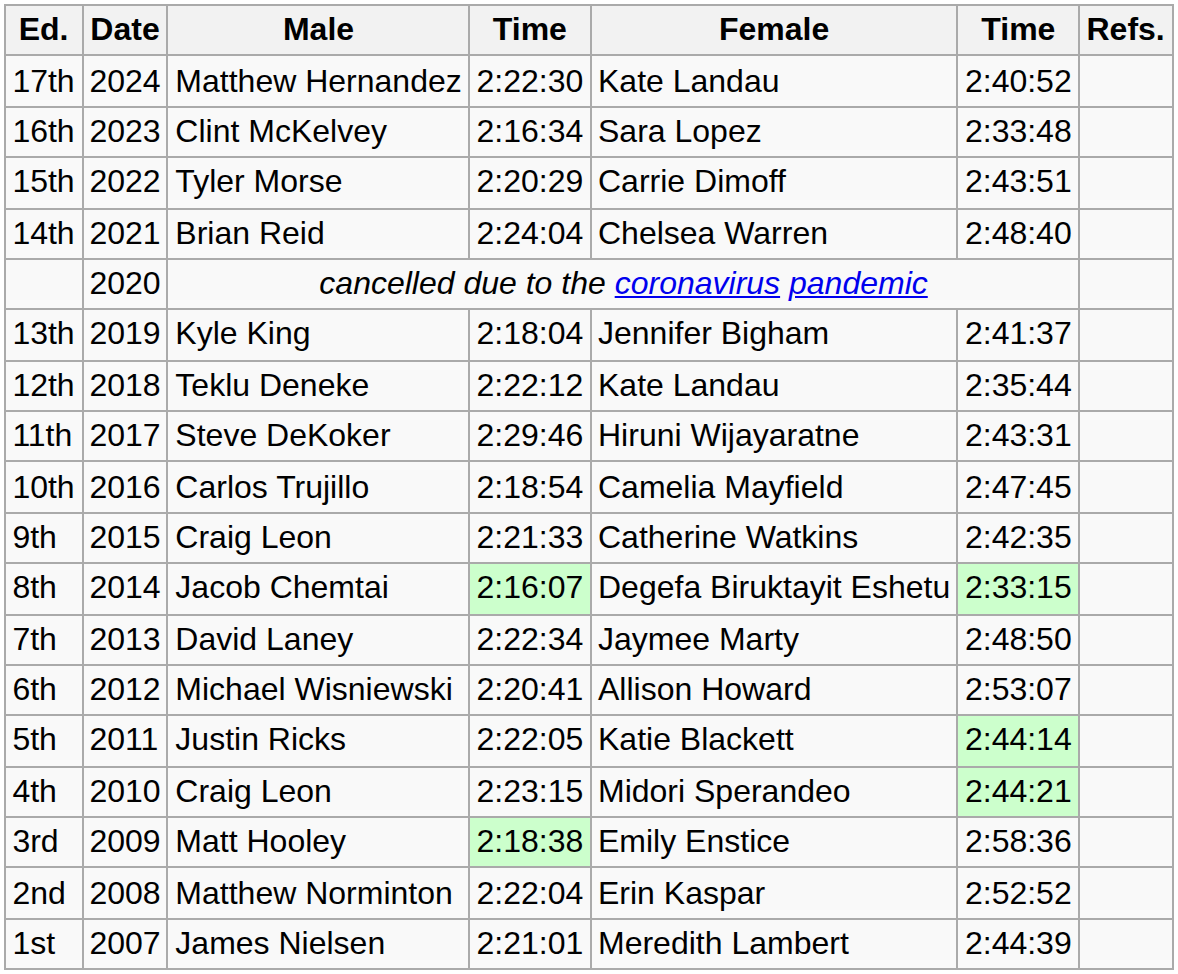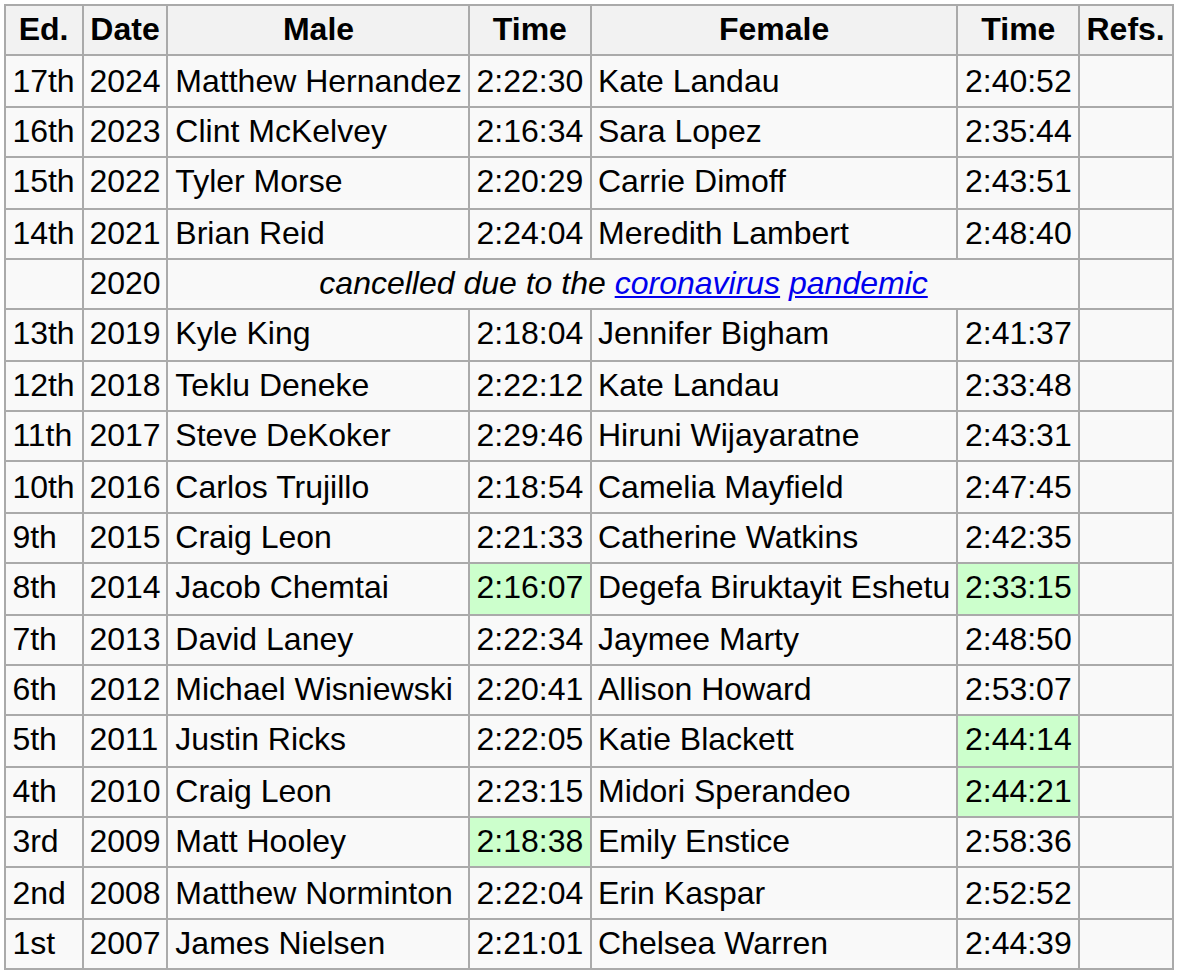 <table class="wikitable sortable">
 <tr>
 <th scope="col">Ed.</th>
 <th scope="col" data-sort-type="text">Date</th>
 <th scope="col">Male</th>
 <th scope="col">Time</th>
 <th scope="col">Female</th>
 <th scope="col">Time</th>
 <th scope="col">Refs. </th>
 </tr>
 <tr>
 <td>17th</td>
 <td>2024</td>
 <td>Matthew Hernandez</td>
 <td>2:22:30</td>
 <td>Kate Landau</td>
 <td>2:40:52</td>
 <td></td>
 </tr>
 <tr>
 <td>16th</td>
 <td>2023</td>
 <td>Clint McKelvey</td>
 <td>2:16:34</td>
 <td>Sara Lopez</td>
-<td>2:33:48</td>
+<td>2:35:44</td>
 <td></td>
 </tr>
 <tr>
 <td>15th</td>
 <td>2022</td>
 <td>Tyler Morse</td>
 <td>2:20:29</td>
 <td>Carrie Dimoff</td>
 <td>2:43:51</td>
 <td></td>
 </tr>
 <tr>
 <td>14th</td>
 <td>2021</td>
 <td>Brian Reid</td>
 <td>2:24:04</td>
-<td>Chelsea Warren</td>
+<td>Meredith Lambert</td>
 <td>2:48:40</td>
 <td></td>
 </tr>
 <tr>
 <td></td>
 <td>2020</td>
 <td colspan="4" align="center" ><em>cancelled due to the <a href='#'>coronavirus</a> <a href='#'>pandemic</a></em></td>
 <td></td>
 </tr>
 <tr>
 <td>13th</td>
 <td>2019</td>
 <td>Kyle King</td>
 <td>2:18:04</td>
 <td>Jennifer Bigham</td>
 <td>2:41:37</td>
 <td></td>
 </tr>
 <tr>
 <td>12th</td>
 <td>2018</td>
 <td>Teklu Deneke</td>
 <td>2:22:12</td>
 <td>Kate Landau</td>
-<td>2:35:44</td>
+<td>2:33:48</td>
 <td></td>
 </tr>
 <tr>
 <td>11th</td>
 <td>2017</td>
 <td>Steve DeKoker</td>
 <td>2:29:46</td>
 <td>Hiruni Wijayaratne</td>
 <td>2:43:31</td>
 <td></td>
 </tr>
 <tr>
 <td>10th</td>
 <td>2016</td>
 <td>Carlos Trujillo</td>
 <td>2:18:54</td>
 <td>Camelia Mayfield</td>
 <td>2:47:45</td>
 <td></td>
 </tr>
 <tr>
 <td>9th</td>
 <td>2015</td>
 <td>Craig Leon</td>
 <td>2:21:33</td>
 <td>Catherine Watkins</td>
 <td>2:42:35</td>
 <td></td>
 </tr>
 <tr>
 <td>8th</td>
 <td>2014</td>
 <td>Jacob Chemtai</td>
 <td bgcolor="#CCFFCC">2:16:07</td>
 <td>Degefa Biruktayit Eshetu</td>
 <td bgcolor="#CCFFCC">2:33:15</td>
 <td></td>
 </tr>
 <tr>
 <td>7th</td>
 <td>2013</td>
 <td>David Laney</td>
 <td>2:22:34</td>
 <td>Jaymee Marty</td>
 <td>2:48:50</td>
 <td></td>
 </tr>
 <tr>
 <td>6th</td>
 <td>2012</td>
 <td>Michael Wisniewski</td>
 <td>2:20:41</td>
 <td>Allison Howard</td>
 <td>2:53:07</td>
 <td></td>
 </tr>
 <tr>
 <td>5th</td>
 <td>2011</td>
 <td>Justin Ricks</td>
 <td>2:22:05</td>
 <td>Katie Blackett</td>
 <td bgcolor="#CCFFCC">2:44:14</td>
 <td></td>
 </tr>
 <tr>
 <td>4th</td>
 <td>2010</td>
 <td>Craig Leon</td>
 <td>2:23:15</td>
 <td>Midori Sperandeo</td>
 <td bgcolor="#CCFFCC">2:44:21</td>
 <td></td>
 </tr>
 <tr>
 <td>3rd</td>
 <td>2009</td>
 <td>Matt Hooley</td>
 <td bgcolor="#CCFFCC">2:18:38</td>
 <td>Emily Enstice</td>
 <td>2:58:36</td>
 <td></td>
 </tr>
 <tr>
 <td>2nd</td>
 <td>2008</td>
 <td>Matthew Norminton</td>
 <td>2:22:04</td>
 <td>Erin Kaspar</td>
 <td>2:52:52</td>
 <td></td>
 </tr>
 <tr>
 <td>1st</td>
 <td>2007</td>
 <td>James Nielsen</td>
 <td>2:21:01</td>
-<td>Meredith Lambert</td>
+<td>Chelsea Warren</td>
 <td>2:44:39</td>
 <td></td>
 </tr>
 </table>
